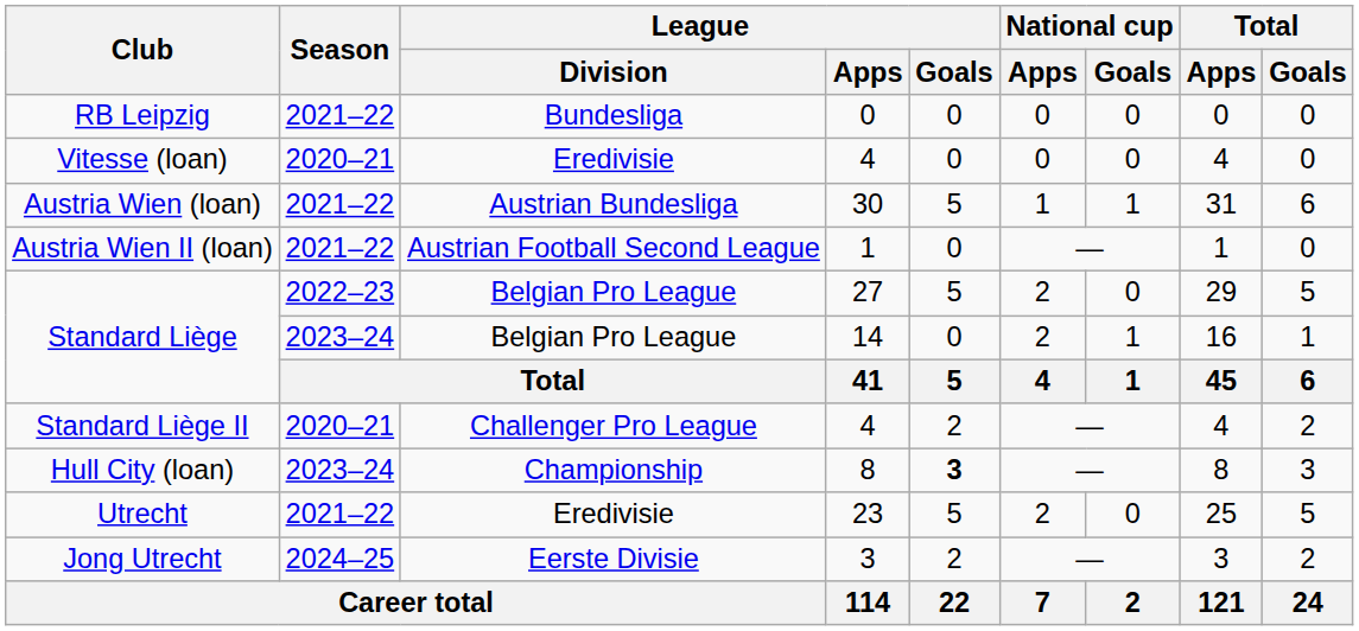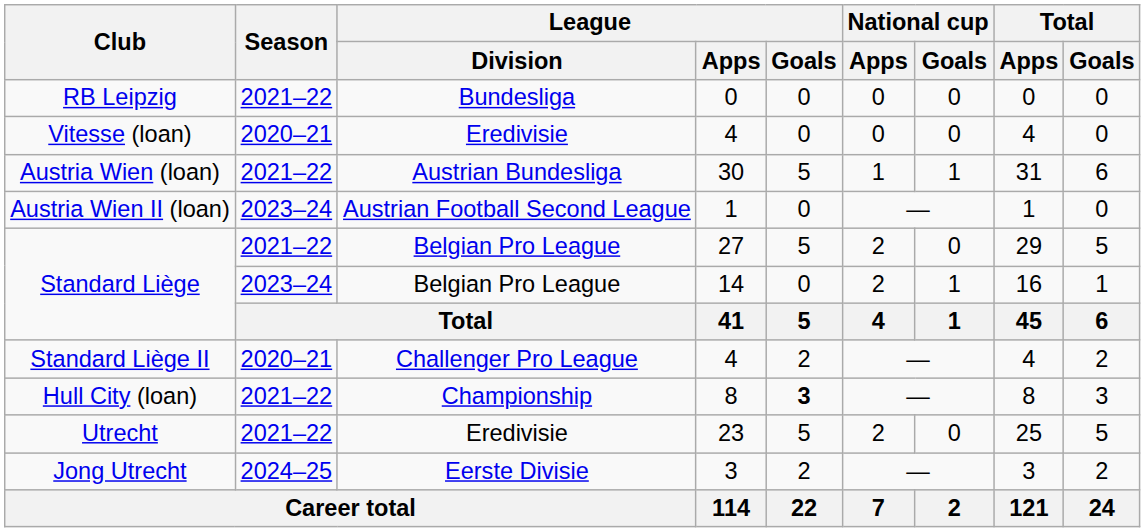 <table class="wikitable" style="text-align: center;">
 <tr>
 <th rowspan="2">Club</th>
 <th rowspan="2">Season</th>
 <th colspan="3">League</th>
 <th colspan="2">National cup</th>
 <th colspan="2">Total</th>
 </tr>
 <tr>
 <th>Division</th>
 <th>Apps</th>
 <th>Goals</th>
 <th>Apps</th>
 <th>Goals</th>
 <th>Apps</th>
 <th>Goals</th>
 </tr>
 <tr>
 <td><a href='#'>RB Leipzig</a></td>
 <td><a href='#'>2021–22</a></td>
 <td><a href='#'>Bundesliga</a></td>
 <td>0</td>
 <td>0</td>
 <td>0</td>
 <td>0</td>
 <td>0</td>
 <td>0</td>
 </tr>
 <tr>
 <td><a href='#'>Vitesse</a> (loan)</td>
 <td><a href='#'>2020–21</a></td>
 <td><a href='#'>Eredivisie</a></td>
 <td>4</td>
 <td>0</td>
 <td>0</td>
 <td>0</td>
 <td>4</td>
 <td>0</td>
 </tr>
 <tr>
 <td><a href='#'>Austria Wien</a> (loan)</td>
 <td><a href='#'>2021–22</a></td>
 <td><a href='#'>Austrian Bundesliga</a></td>
 <td>30</td>
 <td>5</td>
 <td>1</td>
 <td>1</td>
 <td>31</td>
 <td>6</td>
 </tr>
 <tr>
 <td><a href='#'>Austria Wien II</a> (loan)</td>
-<td><a href='#'>2021–22</a></td>
+<td><a href='#'>2023–24</a></td>
 <td><a href='#'>Austrian Football Second League</a></td>
 <td>1</td>
 <td>0</td>
 <td colspan="2">—</td>
 <td>1</td>
 <td>0</td>
 </tr>
 <tr>
 <td rowspan="3"><a href='#'>Standard Liège</a></td>
-<td><a href='#'>2022–23</a></td>
+<td><a href='#'>2021–22</a></td>
 <td><a href='#'>Belgian Pro League</a></td>
 <td>27</td>
 <td>5</td>
 <td>2</td>
 <td>0</td>
 <td>29</td>
 <td>5</td>
 </tr>
 <tr>
 <td><a href='#'>2023–24</a></td>
 <td>Belgian Pro League</td>
 <td>14</td>
 <td>0</td>
 <td>2</td>
 <td>1</td>
 <td>16</td>
 <td>1</td>
 </tr>
 <tr>
 <th colspan="2">Total</th>
 <th>41</th>
 <th>5</th>
 <th>4</th>
 <th>1</th>
 <th>45</th>
 <th>6</th>
 </tr>
 <tr>
 <td><a href='#'>Standard Liège II</a></td>
 <td><a href='#'>2020–21</a></td>
 <td><a href='#'>Challenger Pro League</a></td>
 <td>4</td>
 <td>2</td>
 <td colspan="2">—</td>
 <td>4</td>
 <td>2</td>
 </tr>
 <tr>
 <td><a href='#'>Hull City</a> (loan)</td>
-<td><a href='#'>2023–24</a></td>
+<td><a href='#'>2021–22</a></td>
 <td><a href='#'>Championship</a></td>
 <td>8</td>
 <td><strong>3</strong></td>
 <td colspan="2">—</td>
 <td>8</td>
 <td>3</td>
 </tr>
 <tr>
 <td><a href='#'>Utrecht</a></td>
 <td><a href='#'>2021–22</a></td>
 <td>Eredivisie</td>
 <td>23</td>
 <td>5</td>
 <td>2</td>
 <td>0</td>
 <td>25</td>
 <td>5</td>
 </tr>
 <tr>
 <td><a href='#'>Jong Utrecht</a></td>
 <td><a href='#'>2024–25</a></td>
 <td><a href='#'>Eerste Divisie</a></td>
 <td>3</td>
 <td>2</td>
 <td colspan="2">—</td>
 <td>3</td>
 <td>2</td>
 </tr>
 <tr>
 <th colspan="3">Career total</th>
 <th>114</th>
 <th>22</th>
 <th>7</th>
 <th>2</th>
 <th>121</th>
 <th>24</th>
 </tr>
 </table>
